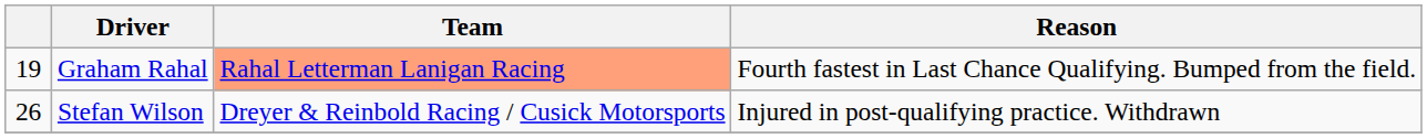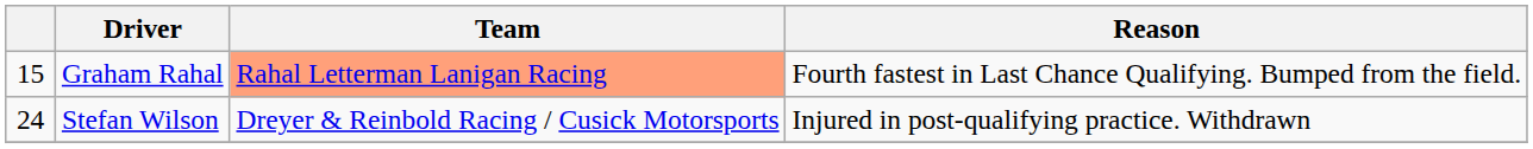 <table class="wikitable" style="font-size: 95%;">
 <tr>
 <th width="20"></th>
 <th>Driver</th>
 <th>Team</th>
 <th>Reason</th>
 </tr>
 <tr>
-<td align="center">19</td>
+<td align="center">15</td>
 <td> <a href='#'>Graham Rahal</a></td>
 <td style="background: lightsalmon;"><a href='#'>Rahal Letterman Lanigan Racing</a></td>
 <td>Fourth fastest in Last Chance Qualifying. Bumped from the field.</td>
 </tr>
 <tr>
-<td align="center">26</td>
+<td align="center">24</td>
 <td> <a href='#'>Stefan Wilson</a></td>
 <td><a href='#'>Dreyer & Reinbold Racing</a> / <a href='#'>Cusick Motorsports</a></td>
 <td>Injured in post-qualifying practice. Withdrawn</td>
 </tr>
 <tr>
 </tr>
 </table>
